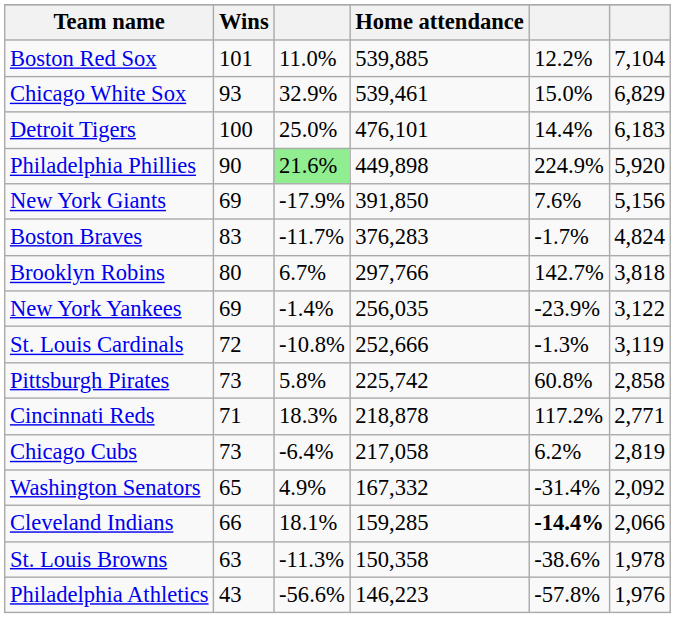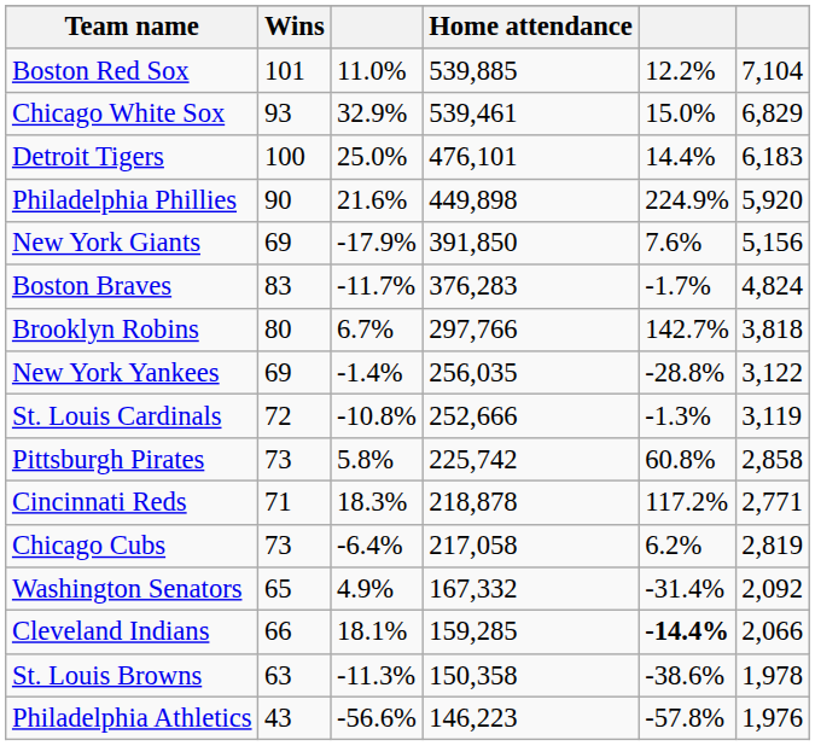 <table class="wikitable sortable">
 <tr style="text-align:center; font-size:larger;">
 </tr>
 <tr>
 <th>Team name</th>
 <th>Wins</th>
 <th></th>
 <th>Home attendance</th>
 <th></th>
 <th></th>
 </tr>
 <tr>
 <td><a href='#'>Boston Red Sox</a></td>
 <td>101</td>
 <td>11.0%</td>
 <td>539,885</td>
 <td>12.2%</td>
 <td>7,104</td>
 </tr>
 <tr>
 <td><a href='#'>Chicago White Sox</a></td>
 <td>93</td>
 <td>32.9%</td>
 <td>539,461</td>
 <td>15.0%</td>
 <td>6,829</td>
 </tr>
 <tr>
 <td><a href='#'>Detroit Tigers</a></td>
 <td>100</td>
 <td>25.0%</td>
 <td>476,101</td>
 <td>14.4%</td>
 <td>6,183</td>
 </tr>
 <tr>
 <td><a href='#'>Philadelphia Phillies</a></td>
 <td>90</td>
-<td style="background: lightgreen;">21.6%</td>
+<td>21.6%</td>
 <td>449,898</td>
 <td>224.9%</td>
 <td>5,920</td>
 </tr>
 <tr>
 <td><a href='#'>New York Giants</a></td>
 <td>69</td>
 <td>-17.9%</td>
 <td>391,850</td>
 <td>7.6%</td>
 <td>5,156</td>
 </tr>
 <tr>
 <td><a href='#'>Boston Braves</a></td>
 <td>83</td>
 <td>-11.7%</td>
 <td>376,283</td>
 <td>-1.7%</td>
 <td>4,824</td>
 </tr>
 <tr>
 <td><a href='#'>Brooklyn Robins</a></td>
 <td>80</td>
 <td>6.7%</td>
 <td>297,766</td>
 <td>142.7%</td>
 <td>3,818</td>
 </tr>
 <tr>
 <td><a href='#'>New York Yankees</a></td>
 <td>69</td>
 <td>-1.4%</td>
 <td>256,035</td>
-<td>-23.9%</td>
+<td>-28.8%</td>
 <td>3,122</td>
 </tr>
 <tr>
 <td><a href='#'>St. Louis Cardinals</a></td>
 <td>72</td>
 <td>-10.8%</td>
 <td>252,666</td>
 <td>-1.3%</td>
 <td>3,119</td>
 </tr>
 <tr>
 <td><a href='#'>Pittsburgh Pirates</a></td>
 <td>73</td>
 <td>5.8%</td>
 <td>225,742</td>
 <td>60.8%</td>
 <td>2,858</td>
 </tr>
 <tr>
 <td><a href='#'>Cincinnati Reds</a></td>
 <td>71</td>
 <td>18.3%</td>
 <td>218,878</td>
 <td>117.2%</td>
 <td>2,771</td>
 </tr>
 <tr>
 <td><a href='#'>Chicago Cubs</a></td>
 <td>73</td>
 <td>-6.4%</td>
 <td>217,058</td>
 <td>6.2%</td>
 <td>2,819</td>
 </tr>
 <tr>
 <td><a href='#'>Washington Senators</a></td>
 <td>65</td>
 <td>4.9%</td>
 <td>167,332</td>
 <td>-31.4%</td>
 <td>2,092</td>
 </tr>
 <tr>
 <td><a href='#'>Cleveland Indians</a></td>
 <td>66</td>
 <td>18.1%</td>
 <td>159,285</td>
 <td><strong>-14.4%</strong></td>
 <td>2,066</td>
 </tr>
 <tr>
 <td><a href='#'>St. Louis Browns</a></td>
 <td>63</td>
 <td>-11.3%</td>
 <td>150,358</td>
 <td>-38.6%</td>
 <td>1,978</td>
 </tr>
 <tr>
 <td><a href='#'>Philadelphia Athletics</a></td>
 <td>43</td>
 <td>-56.6%</td>
 <td>146,223</td>
 <td>-57.8%</td>
 <td>1,976</td>
 </tr>
 </table>
